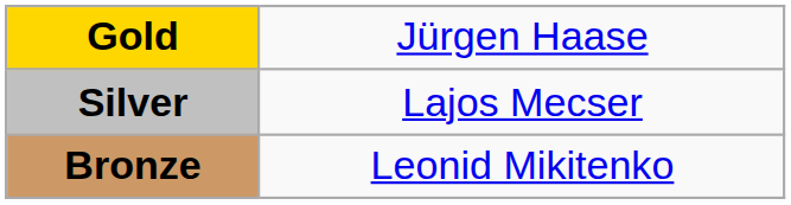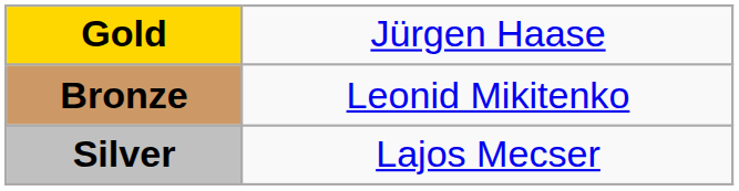 <table class="wikitable" style="text-align:center; " width="35%">
 <tr>
 <td bgcolor="gold"><strong>Gold</strong></td>
 <td><a href='#'>Jürgen Haase</a><br>  <small><em></em></small></td>
 </tr>
 <tr>
+<td bgcolor="CC9966"><strong>Bronze</strong></td>
+<td><a href='#'>Leonid Mikitenko</a><br>  <small><em></em></small></td>
+</tr>
+<tr>
 <td bgcolor="silver"><strong>Silver</strong></td>
 <td><a href='#'>Lajos Mecser</a><br>  <small><em></em></small></td>
 </tr>
-<tr>
-<td bgcolor="CC9966"><strong>Bronze</strong></td>
-<td><a href='#'>Leonid Mikitenko</a><br>  <small><em></em></small></td>
-</tr>
 </table>
